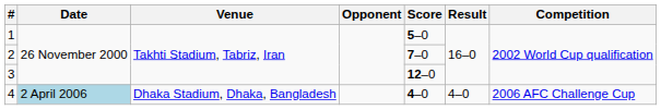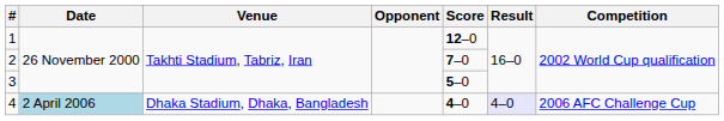 <table class="wikitable">
 <tr>
 <th>#</th>
 <th>Date</th>
 <th>Venue</th>
 <th>Opponent</th>
 <th>Score</th>
 <th>Result</th>
 <th>Competition</th>
 </tr>
 <tr>
 <td>1</td>
 <td rowspan="3">26 November 2000</td>
 <td rowspan="3"><a href='#'>Takhti Stadium</a>, <a href='#'>Tabriz</a>, <a href='#'>Iran</a></td>
 <td rowspan="3"></td>
-<td><strong>5</strong>–0</td>
+<td><strong>12</strong>–0</td>
 <td rowspan="3">16–0</td>
 <td rowspan="3"><a href='#'>2002 World Cup qualification</a></td>
 </tr>
 <tr>
 <td>2</td>
 <td><strong>7</strong>–0</td>
 </tr>
 <tr>
 <td>3</td>
-<td><strong>12</strong>–0</td>
+<td><strong>5</strong>–0</td>
 </tr>
 <tr>
 <td>4</td>
 <td style="background: lightblue;">2 April 2006</td>
 <td><a href='#'>Dhaka Stadium</a>, <a href='#'>Dhaka</a>, <a href='#'>Bangladesh</a></td>
 <td></td>
 <td><strong>4</strong>–0</td>
-<td>4–0</td>
+<td style="background: lavender;">4–0</td>
 <td><a href='#'>2006 AFC Challenge Cup</a></td>
 </tr>
 </table>
